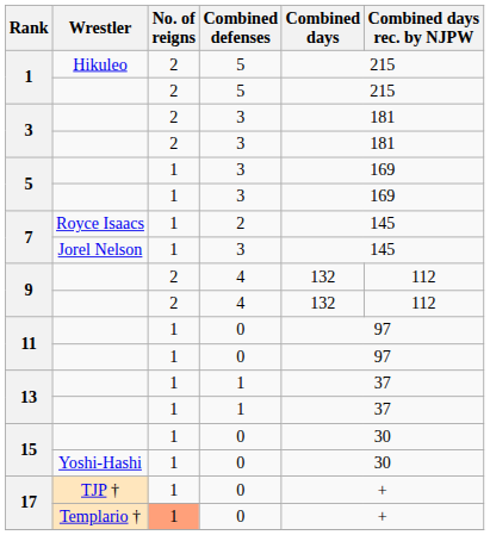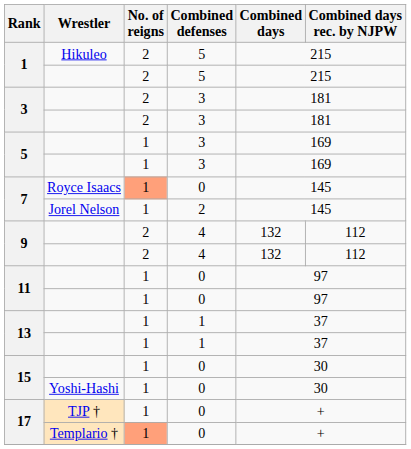 <table class="wikitable sortable" style="text-align: center">
 <tr>
 <th>Rank</th>
 <th>Wrestler</th>
 <th>No. of<br>reigns</th>
 <th>Combined<br>defenses</th>
 <th>Combined<br>days</th>
 <th>Combined days<br>rec. by NJPW</th>
 </tr>
 <tr>
 <th rowspan="2">1</th>
 <td><a href='#'>Hikuleo</a></td>
 <td>2</td>
 <td>5</td>
 <td colspan="2">215</td>
 </tr>
 <tr>
 <td></td>
 <td>2</td>
 <td>5</td>
 <td colspan="2">215</td>
 </tr>
 <tr>
 <th rowspan="2">3</th>
 <td></td>
 <td>2</td>
 <td>3</td>
 <td colspan="2">181</td>
 </tr>
 <tr>
 <td></td>
 <td>2</td>
 <td>3</td>
 <td colspan="2">181</td>
 </tr>
 <tr>
 <th rowspan="2">5</th>
 <td></td>
 <td>1</td>
 <td>3</td>
 <td colspan="2">169</td>
 </tr>
 <tr>
 <td></td>
 <td>1</td>
 <td>3</td>
 <td colspan="2">169</td>
 </tr>
 <tr>
 <th rowspan="2">7</th>
 <td><a href='#'>Royce Isaacs</a></td>
-<td>1</td>
-<td>2</td>
+<td style="background: lightsalmon;">1</td>
+<td>0</td>
 <td colspan="2">145</td>
 </tr>
 <tr>
 <td><a href='#'>Jorel Nelson</a></td>
 <td>1</td>
-<td>3</td>
+<td>2</td>
 <td colspan="2">145</td>
 </tr>
 <tr>
 <th rowspan="2">9</th>
 <td></td>
 <td>2</td>
 <td>4</td>
 <td>132</td>
 <td>112</td>
 </tr>
 <tr>
 <td></td>
 <td>2</td>
 <td>4</td>
 <td>132</td>
 <td>112</td>
 </tr>
 <tr>
 <th rowspan="2">11</th>
 <td></td>
 <td>1</td>
 <td>0</td>
 <td colspan="2">97</td>
 </tr>
 <tr>
 <td></td>
 <td>1</td>
 <td>0</td>
 <td colspan="2">97</td>
 </tr>
 <tr>
 <th rowspan="2">13</th>
 <td></td>
 <td>1</td>
 <td>1</td>
 <td colspan="2">37</td>
 </tr>
 <tr>
 <td></td>
 <td>1</td>
 <td>1</td>
 <td colspan="2">37</td>
 </tr>
 <tr>
 <th rowspan="2">15</th>
 <td></td>
 <td>1</td>
 <td>0</td>
 <td colspan="2">30</td>
 </tr>
 <tr>
 <td><a href='#'>Yoshi-Hashi</a></td>
 <td>1</td>
 <td>0</td>
 <td colspan="2">30</td>
 </tr>
 <tr>
 <th rowspan="2">17</th>
 <td style="background-color: #ffe6bd"><a href='#'>TJP</a> †</td>
 <td>1</td>
 <td>0</td>
 <td colspan="2">+</td>
 </tr>
 <tr>
 <td style="background-color: #ffe6bd"><a href='#'>Templario</a> †</td>
 <td style="background: lightsalmon;">1</td>
 <td>0</td>
 <td colspan="2">+</td>
 </tr>
 <tr>
 </tr>
 </table>
